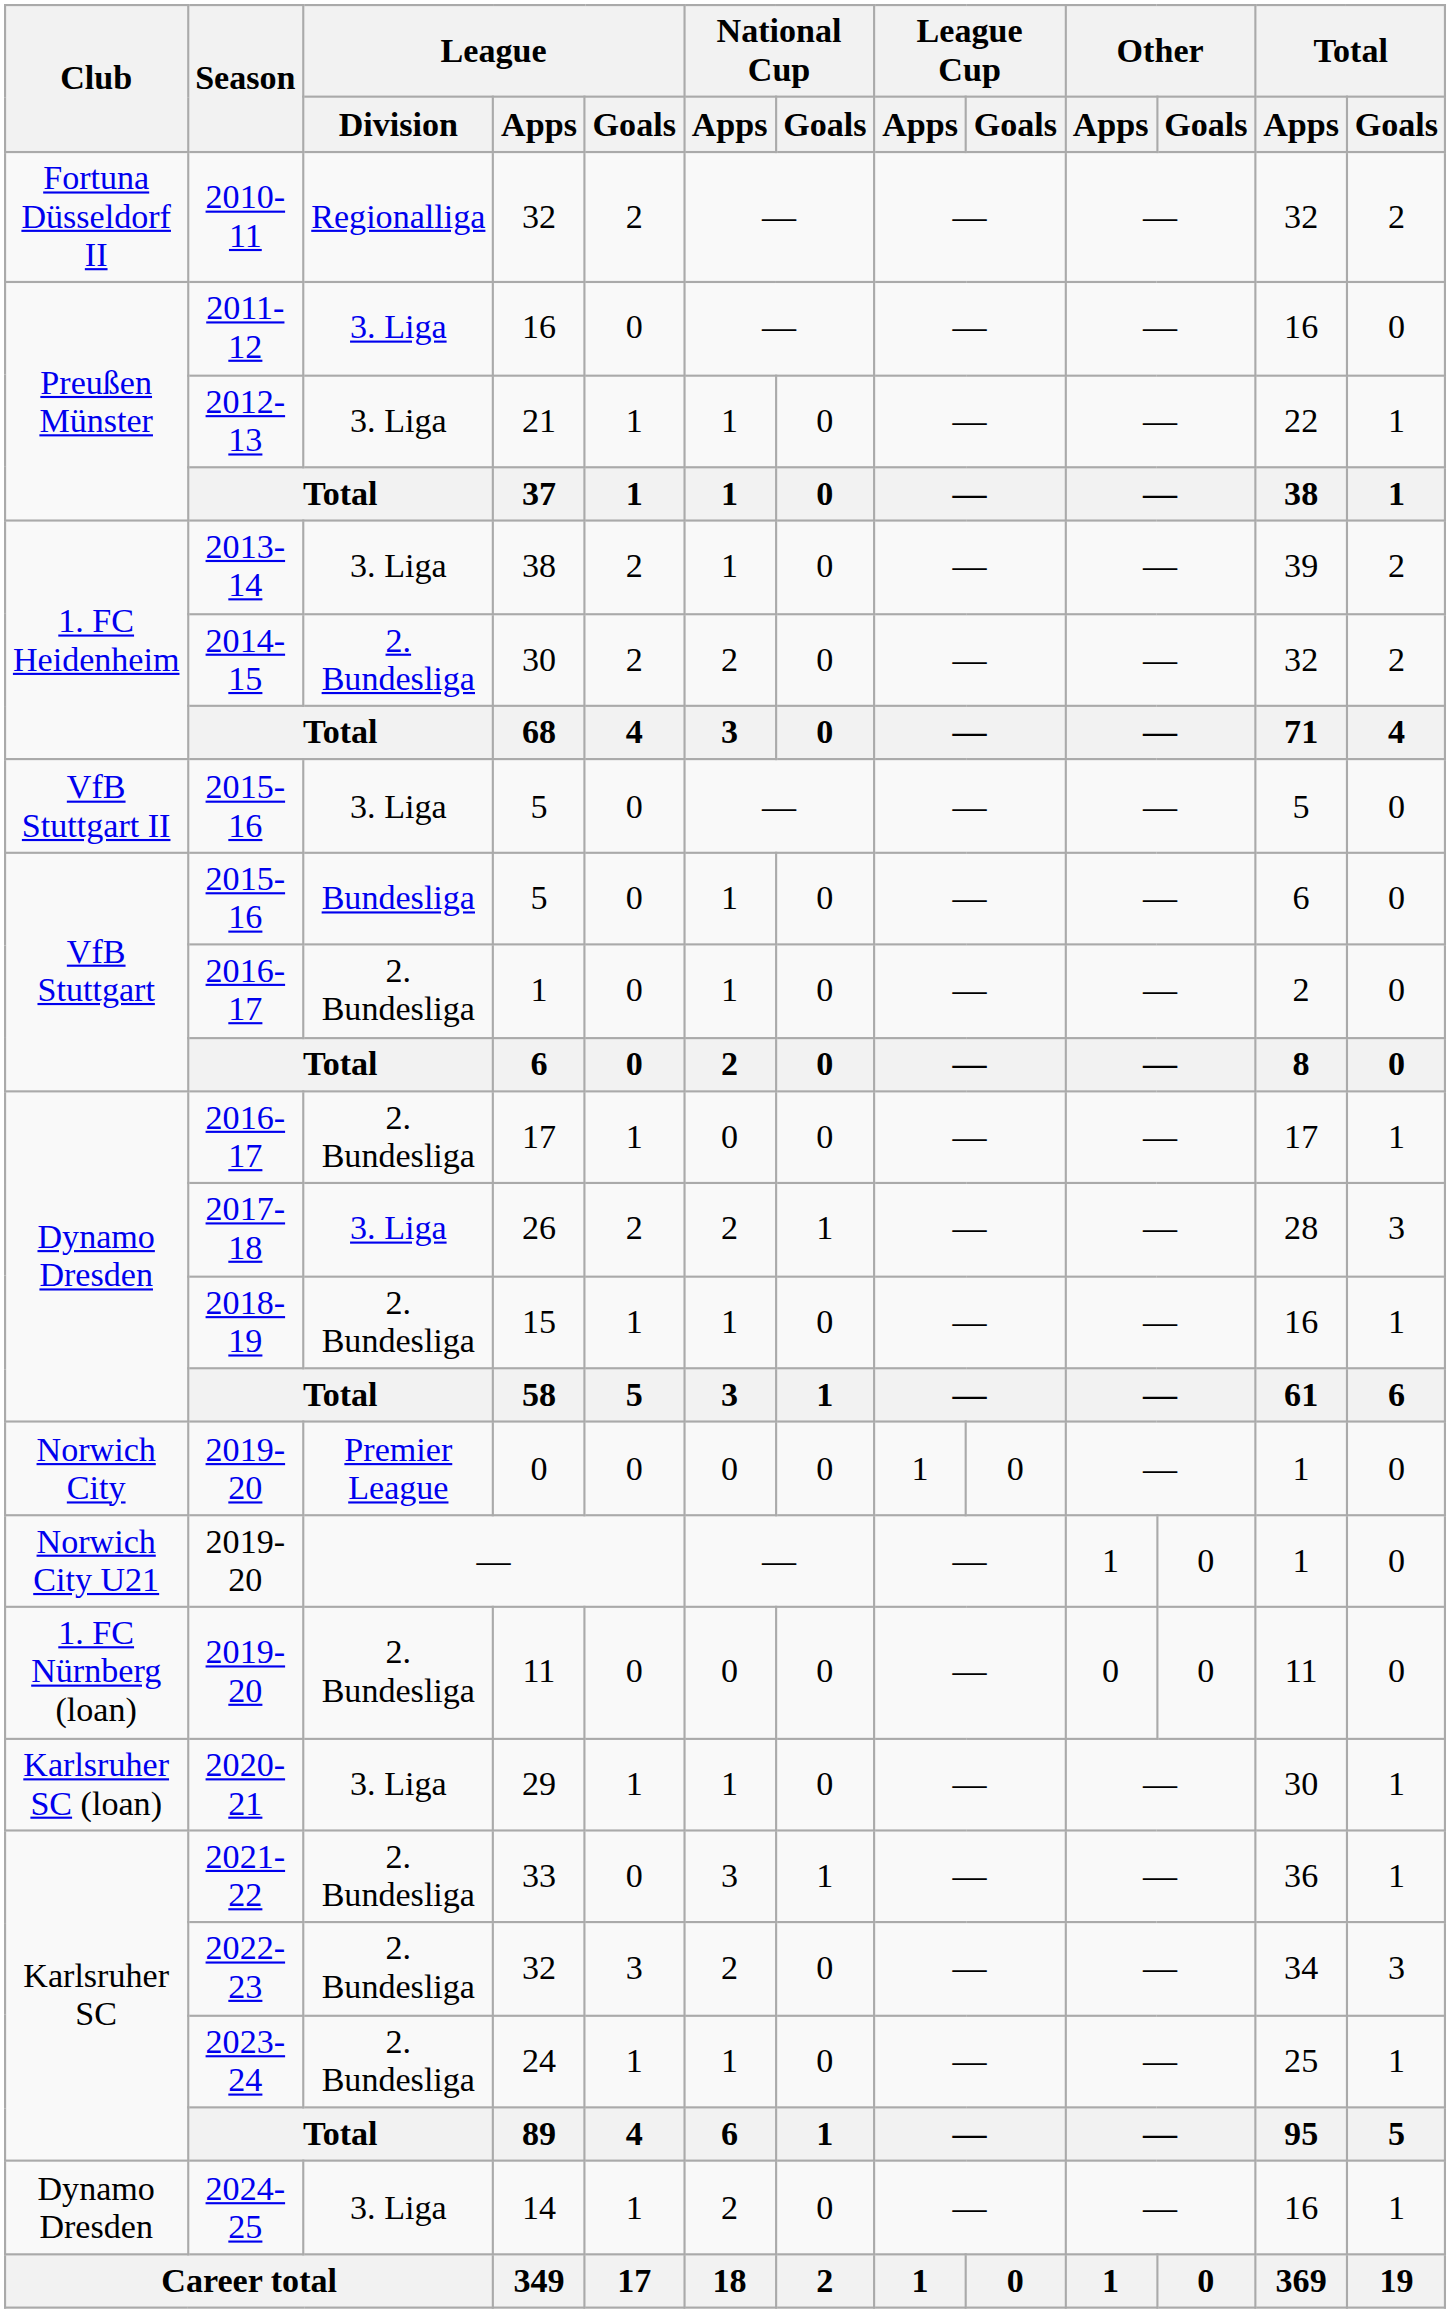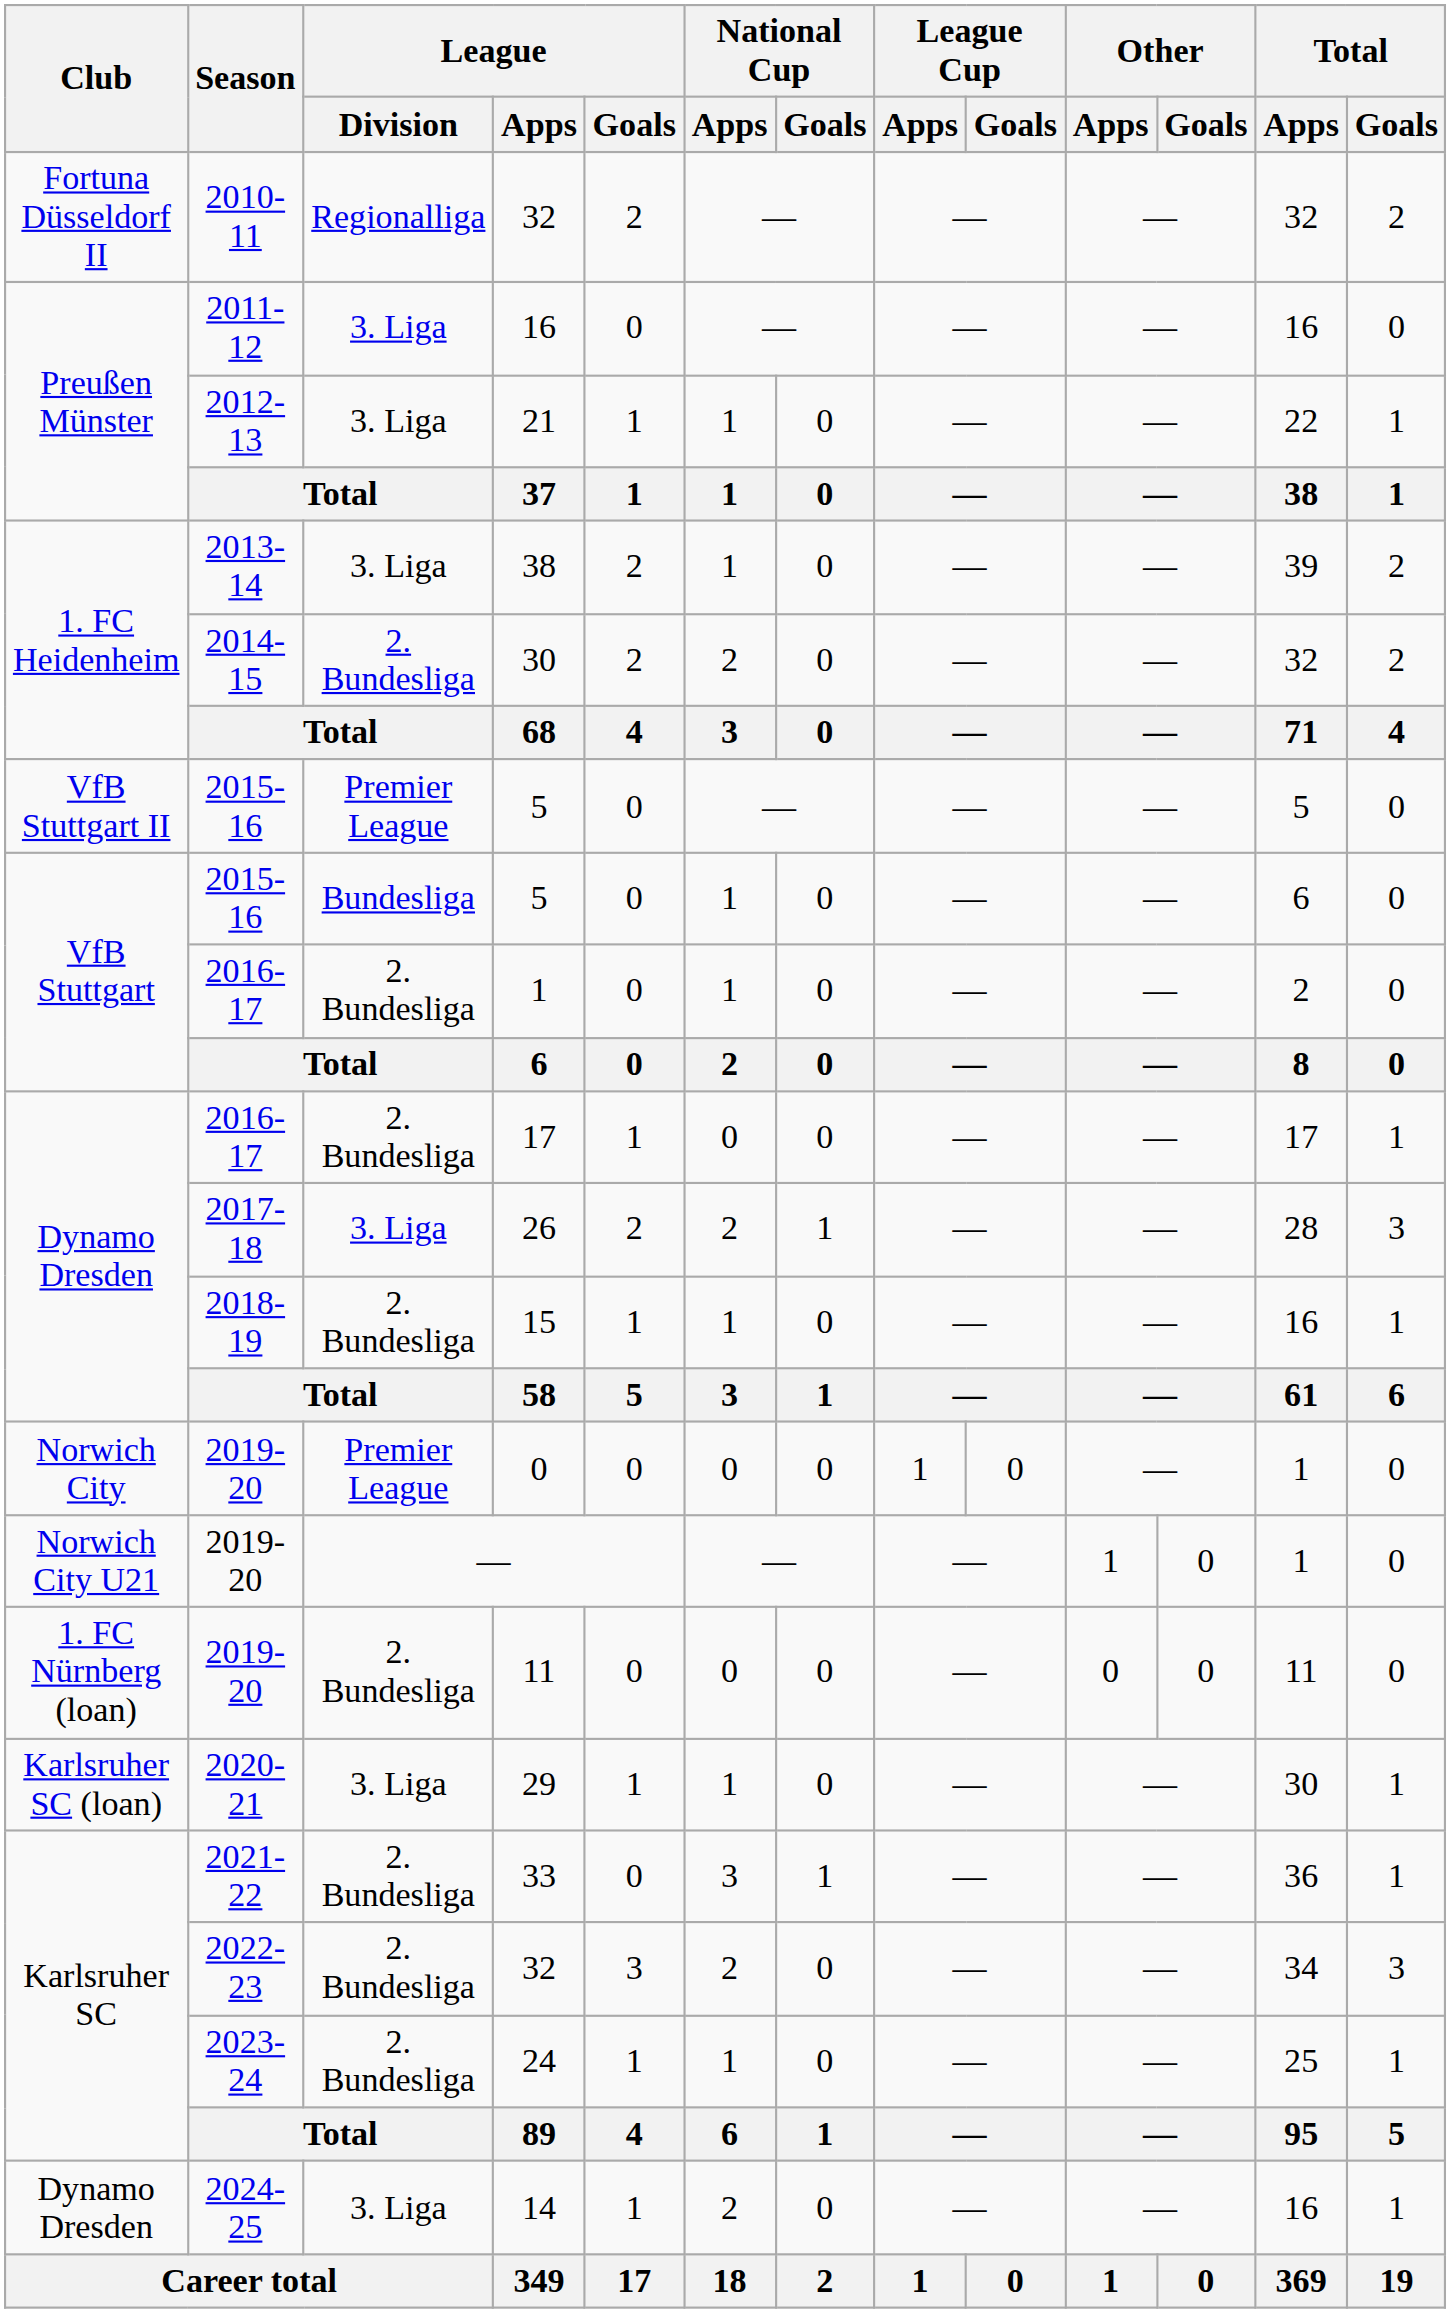 <table class="wikitable" style="text-align:center">
 <tr>
 <th rowspan="2">Club</th>
 <th rowspan="2">Season</th>
 <th colspan="3">League</th>
 <th colspan="2">National Cup</th>
 <th colspan="2">League Cup</th>
 <th colspan="2">Other</th>
 <th colspan="2">Total</th>
 </tr>
 <tr>
 <th>Division</th>
 <th>Apps</th>
 <th>Goals</th>
 <th>Apps</th>
 <th>Goals</th>
 <th>Apps</th>
 <th>Goals</th>
 <th>Apps</th>
 <th>Goals</th>
 <th>Apps</th>
 <th>Goals</th>
 </tr>
 <tr>
 <td><a href='#'>Fortuna Düsseldorf II</a></td>
 <td><a href='#'>2010-11</a></td>
 <td><a href='#'>Regionalliga</a></td>
 <td>32</td>
 <td>2</td>
 <td colspan="2">—</td>
 <td colspan="2">—</td>
 <td colspan="2">—</td>
 <td>32</td>
 <td>2</td>
 </tr>
 <tr>
 <td rowspan="3"><a href='#'>Preußen Münster</a></td>
 <td><a href='#'>2011-12</a></td>
 <td><a href='#'>3. Liga</a></td>
 <td>16</td>
 <td>0</td>
 <td colspan="2">—</td>
 <td colspan="2">—</td>
 <td colspan="2">—</td>
 <td>16</td>
 <td>0</td>
 </tr>
 <tr>
 <td><a href='#'>2012-13</a></td>
 <td>3. Liga</td>
 <td>21</td>
 <td>1</td>
 <td>1</td>
 <td>0</td>
 <td colspan="2">—</td>
 <td colspan="2">—</td>
 <td>22</td>
 <td>1</td>
 </tr>
 <tr>
 <th colspan="2">Total</th>
 <th>37</th>
 <th>1</th>
 <th>1</th>
 <th>0</th>
 <th colspan="2">—</th>
 <th colspan="2">—</th>
 <th>38</th>
 <th>1</th>
 </tr>
 <tr>
 <td rowspan="3"><a href='#'>1. FC Heidenheim</a></td>
 <td><a href='#'>2013-14</a></td>
 <td>3. Liga</td>
 <td>38</td>
 <td>2</td>
 <td>1</td>
 <td>0</td>
 <td colspan="2">—</td>
 <td colspan="2">—</td>
 <td>39</td>
 <td>2</td>
 </tr>
 <tr>
 <td><a href='#'>2014-15</a></td>
 <td><a href='#'>2. Bundesliga</a></td>
 <td>30</td>
 <td>2</td>
 <td>2</td>
 <td>0</td>
 <td colspan="2">—</td>
 <td colspan="2">—</td>
 <td>32</td>
 <td>2</td>
 </tr>
 <tr>
 <th colspan="2">Total</th>
 <th>68</th>
 <th>4</th>
 <th>3</th>
 <th>0</th>
 <th colspan="2">—</th>
 <th colspan="2">—</th>
 <th>71</th>
 <th>4</th>
 </tr>
 <tr>
 <td><a href='#'>VfB Stuttgart II</a></td>
 <td><a href='#'>2015-16</a></td>
-<td>3. Liga</td>
+<td><a href='#'>Premier League</a></td>
 <td>5</td>
 <td>0</td>
 <td colspan="2">—</td>
 <td colspan="2">—</td>
 <td colspan="2">—</td>
 <td>5</td>
 <td>0</td>
 </tr>
 <tr>
 <td rowspan="3"><a href='#'>VfB Stuttgart</a></td>
 <td><a href='#'>2015-16</a></td>
 <td><a href='#'>Bundesliga</a></td>
 <td>5</td>
 <td>0</td>
 <td>1</td>
 <td>0</td>
 <td colspan="2">—</td>
 <td colspan="2">—</td>
 <td>6</td>
 <td>0</td>
 </tr>
 <tr>
 <td><a href='#'>2016-17</a></td>
 <td>2. Bundesliga</td>
 <td>1</td>
 <td>0</td>
 <td>1</td>
 <td>0</td>
 <td colspan="2">—</td>
 <td colspan="2">—</td>
 <td>2</td>
 <td>0</td>
 </tr>
 <tr>
 <th colspan="2">Total</th>
 <th>6</th>
 <th>0</th>
 <th>2</th>
 <th>0</th>
 <th colspan="2">—</th>
 <th colspan="2">—</th>
 <th>8</th>
 <th>0</th>
 </tr>
 <tr>
 <td rowspan="4"><a href='#'>Dynamo Dresden</a></td>
 <td><a href='#'>2016-17</a></td>
 <td>2. Bundesliga</td>
 <td>17</td>
 <td>1</td>
 <td>0</td>
 <td>0</td>
 <td colspan="2">—</td>
 <td colspan="2">—</td>
 <td>17</td>
 <td>1</td>
 </tr>
 <tr>
 <td><a href='#'>2017-18</a></td>
 <td><a href='#'>3. Liga</a></td>
 <td>26</td>
 <td>2</td>
 <td>2</td>
 <td>1</td>
 <td colspan="2">—</td>
 <td colspan="2">—</td>
 <td>28</td>
 <td>3</td>
 </tr>
 <tr>
 <td><a href='#'>2018-19</a></td>
 <td>2. Bundesliga</td>
 <td>15</td>
 <td>1</td>
 <td>1</td>
 <td>0</td>
 <td colspan="2">—</td>
 <td colspan="2">—</td>
 <td>16</td>
 <td>1</td>
 </tr>
 <tr>
 <th colspan="2">Total</th>
 <th>58</th>
 <th>5</th>
 <th>3</th>
 <th>1</th>
 <th colspan="2">—</th>
 <th colspan="2">—</th>
 <th>61</th>
 <th>6</th>
 </tr>
 <tr>
 <td><a href='#'>Norwich City</a></td>
 <td><a href='#'>2019-20</a></td>
 <td><a href='#'>Premier League</a></td>
 <td>0</td>
 <td>0</td>
 <td>0</td>
 <td>0</td>
 <td>1</td>
 <td>0</td>
 <td colspan="2">—</td>
 <td>1</td>
 <td>0</td>
 </tr>
 <tr>
 <td><a href='#'>Norwich City U21</a></td>
 <td>2019-20</td>
 <td colspan="3">—</td>
 <td colspan="2">—</td>
 <td colspan="2">—</td>
 <td>1</td>
 <td>0</td>
 <td>1</td>
 <td>0</td>
 </tr>
 <tr>
 <td><a href='#'>1. FC Nürnberg</a> (loan)</td>
 <td><a href='#'>2019-20</a></td>
 <td>2. Bundesliga</td>
 <td>11</td>
 <td>0</td>
 <td>0</td>
 <td>0</td>
 <td colspan="2">—</td>
 <td>0</td>
 <td>0</td>
 <td>11</td>
 <td>0</td>
 </tr>
 <tr>
 <td><a href='#'>Karlsruher SC</a> (loan)</td>
 <td><a href='#'>2020-21</a></td>
 <td>3. Liga</td>
 <td>29</td>
 <td>1</td>
 <td>1</td>
 <td>0</td>
 <td colspan="2">—</td>
 <td colspan="2">—</td>
 <td>30</td>
 <td>1</td>
 </tr>
 <tr>
 <td rowspan="4">Karlsruher SC</td>
 <td><a href='#'>2021-22</a></td>
 <td>2. Bundesliga</td>
 <td>33</td>
 <td>0</td>
 <td>3</td>
 <td>1</td>
 <td colspan="2">—</td>
 <td colspan="2">—</td>
 <td>36</td>
 <td>1</td>
 </tr>
 <tr>
 <td><a href='#'>2022-23</a></td>
 <td>2. Bundesliga</td>
 <td>32</td>
 <td>3</td>
 <td>2</td>
 <td>0</td>
 <td colspan="2">—</td>
 <td colspan="2">—</td>
 <td>34</td>
 <td>3</td>
 </tr>
 <tr>
 <td><a href='#'>2023-24</a></td>
 <td>2. Bundesliga</td>
 <td>24</td>
 <td>1</td>
 <td>1</td>
 <td>0</td>
 <td colspan="2">—</td>
 <td colspan="2">—</td>
 <td>25</td>
 <td>1</td>
 </tr>
 <tr>
 <th colspan="2">Total</th>
 <th>89</th>
 <th>4</th>
 <th>6</th>
 <th>1</th>
 <th colspan="2">—</th>
 <th colspan="2">—</th>
 <th>95</th>
 <th>5</th>
 </tr>
 <tr>
 <td>Dynamo Dresden</td>
 <td><a href='#'>2024-25</a></td>
 <td>3. Liga</td>
 <td>14</td>
 <td>1</td>
 <td>2</td>
 <td>0</td>
 <td colspan="2">—</td>
 <td colspan="2">—</td>
 <td>16</td>
 <td>1</td>
 </tr>
 <tr>
 <th colspan="3">Career total</th>
 <th>349</th>
 <th>17</th>
 <th>18</th>
 <th>2</th>
 <th>1</th>
 <th>0</th>
 <th>1</th>
 <th>0</th>
 <th>369</th>
 <th>19</th>
 </tr>
 </table>
